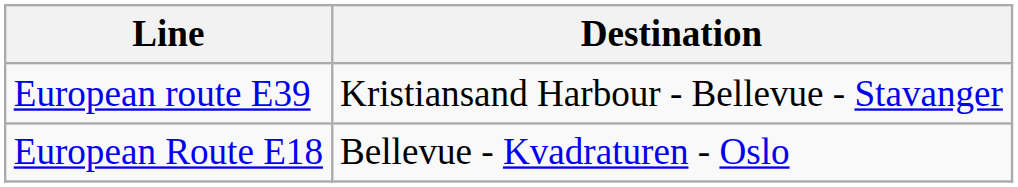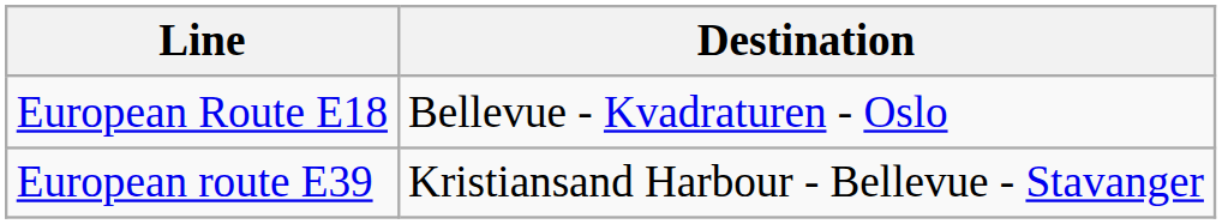 <table class="wikitable sortable">
 <tr>
 <th>Line</th>
 <th>Destination</th>
 </tr>
 <tr>
+<td><a href='#'>European Route E18</a></td>
+<td>Bellevue - <a href='#'>Kvadraturen</a> - <a href='#'>Oslo</a></td>
+</tr>
+<tr>
 <td><a href='#'>European route E39</a></td>
 <td>Kristiansand Harbour - Bellevue - <a href='#'>Stavanger</a></td>
 </tr>
-<tr>
-<td><a href='#'>European Route E18</a></td>
-<td>Bellevue - <a href='#'>Kvadraturen</a> - <a href='#'>Oslo</a></td>
-</tr>
 </table>
